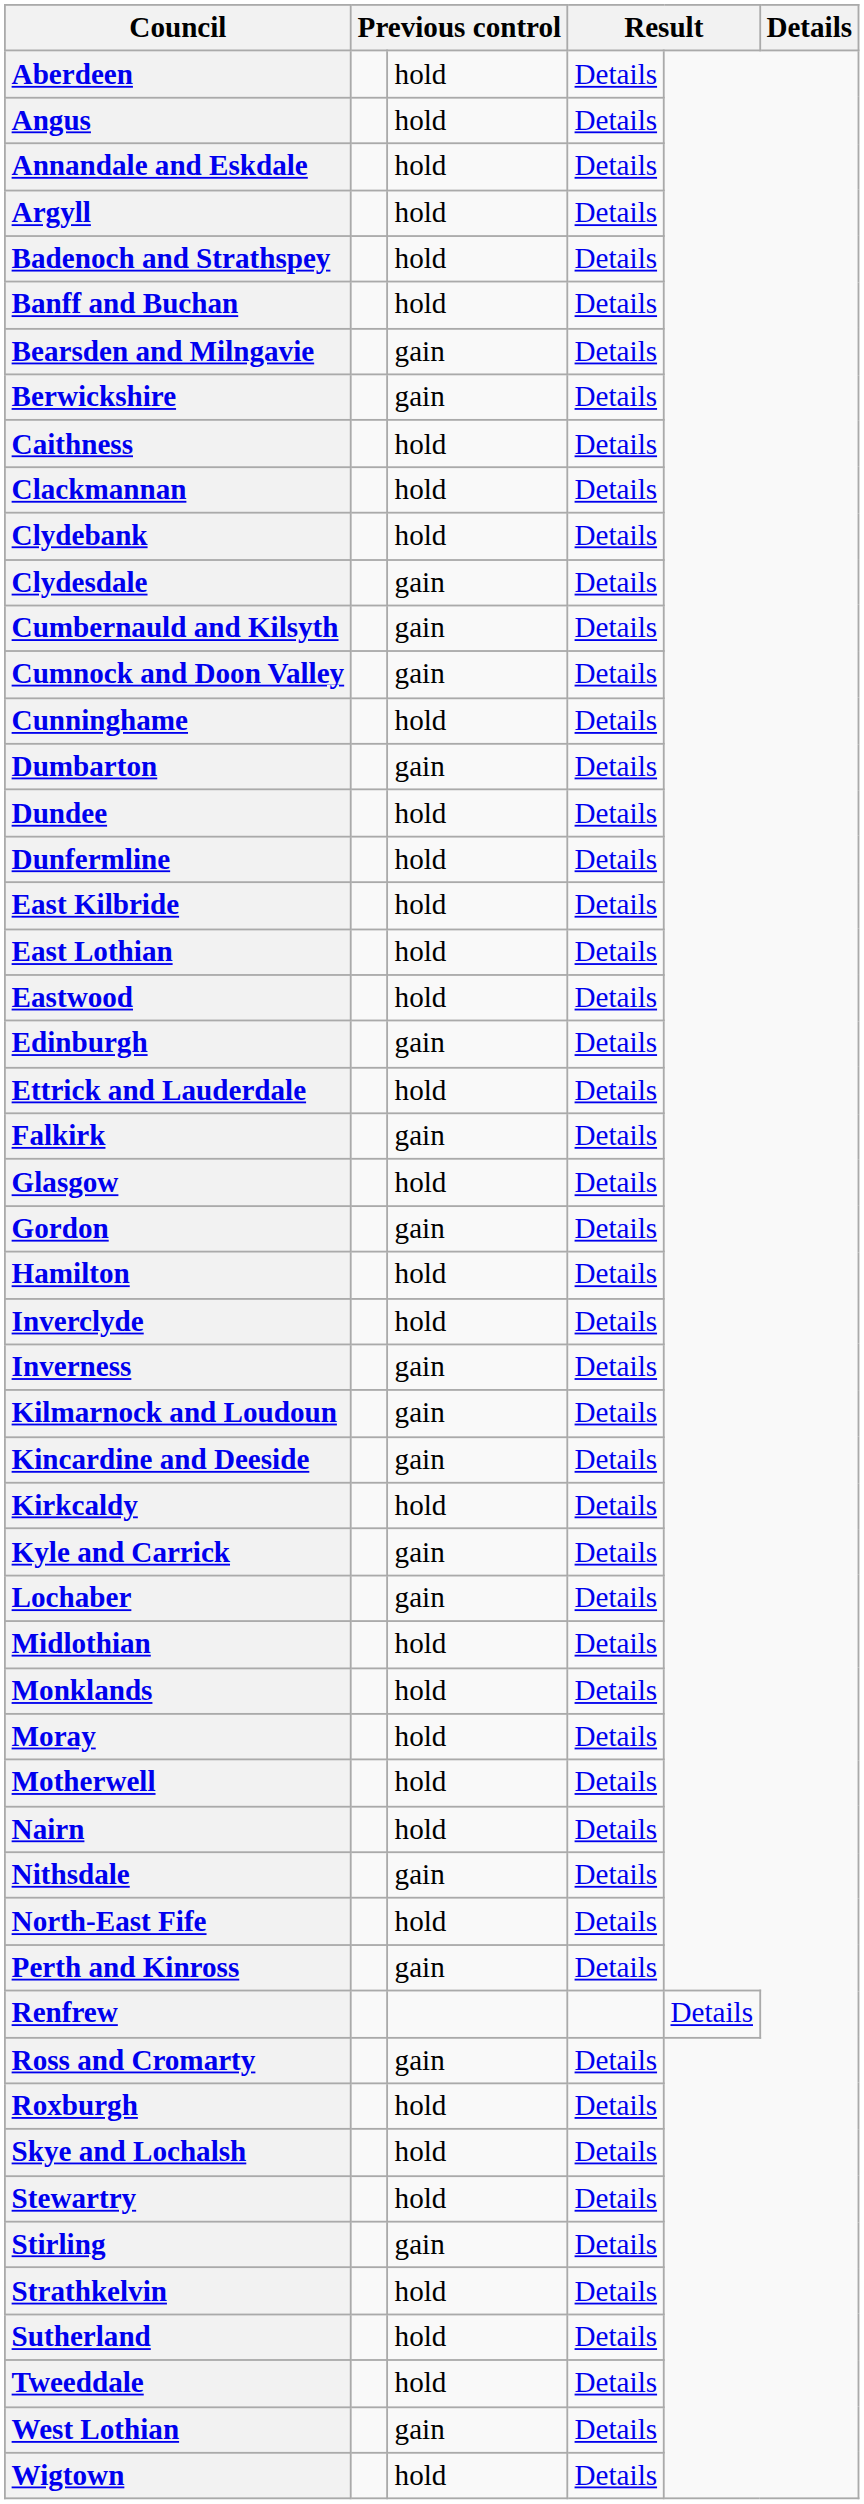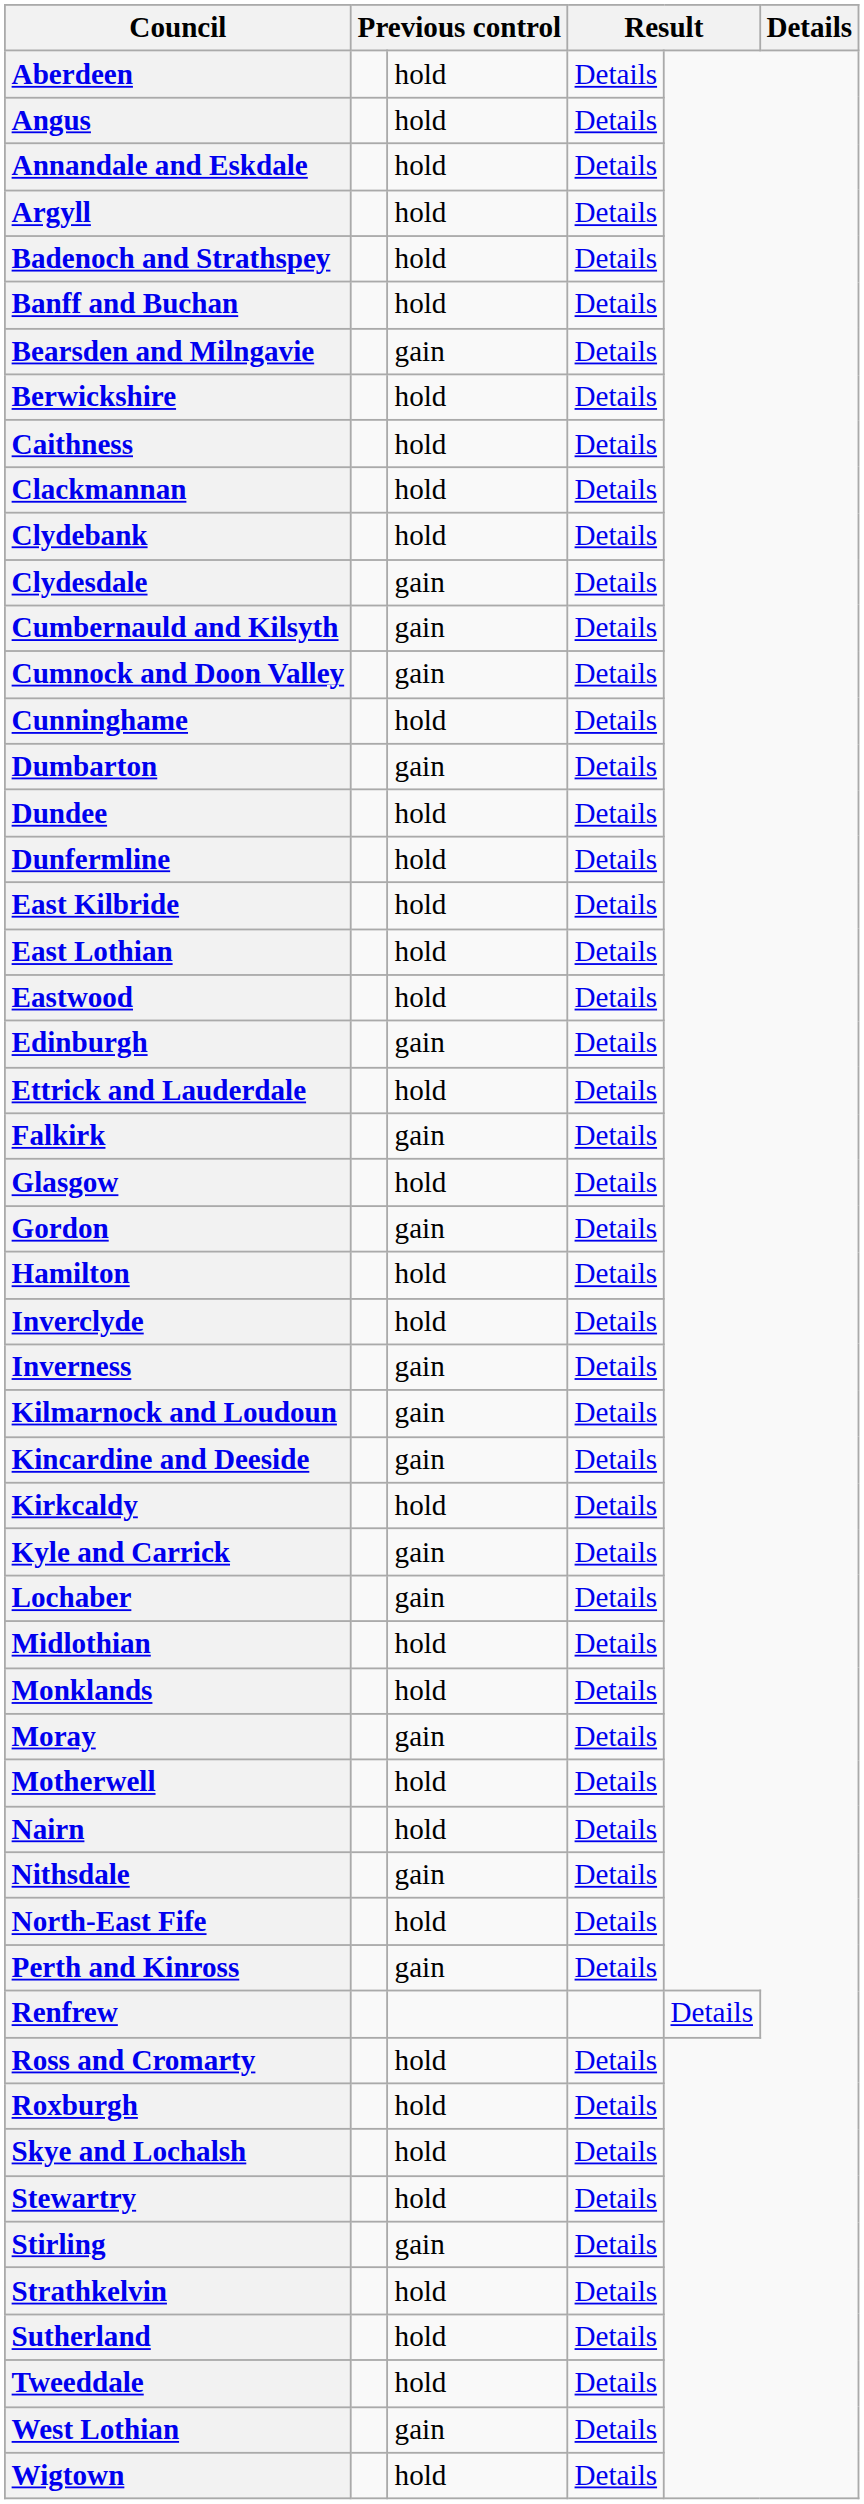 <table class="wikitable sortable" border="1">
 <tr>
 <th scope="col">Council</th>
 <th colspan=2>Previous control</th>
 <th colspan=2>Result</th>
 <th class="unsortable" scope="col">Details</th>
 </tr>
 <tr>
 <th scope="row" style="text-align: left;"><a href='#'>Aberdeen</a></th>
 <td></td>
 <td> hold</td>
 <td><a href='#'>Details</a></td>
 </tr>
 <tr>
 <th scope="row" style="text-align: left;"><a href='#'>Angus</a></th>
 <td></td>
 <td> hold</td>
 <td><a href='#'>Details</a></td>
 </tr>
 <tr>
 <th scope="row" style="text-align: left;"><a href='#'>Annandale and Eskdale</a></th>
 <td></td>
 <td> hold</td>
 <td><a href='#'>Details</a></td>
 </tr>
 <tr>
 <th scope="row" style="text-align: left;"><a href='#'>Argyll</a></th>
 <td></td>
 <td> hold</td>
 <td><a href='#'>Details</a></td>
 </tr>
 <tr>
 <th scope="row" style="text-align: left;"><a href='#'>Badenoch and Strathspey</a></th>
 <td></td>
 <td> hold</td>
 <td><a href='#'>Details</a></td>
 </tr>
 <tr>
 <th scope="row" style="text-align: left;"><a href='#'>Banff and Buchan</a></th>
 <td></td>
 <td> hold</td>
 <td><a href='#'>Details</a></td>
 </tr>
 <tr>
 <th scope="row" style="text-align: left;"><a href='#'>Bearsden and Milngavie</a></th>
 <td></td>
 <td> gain</td>
 <td><a href='#'>Details</a></td>
 </tr>
 <tr>
 <th scope="row" style="text-align: left;"><a href='#'>Berwickshire</a></th>
 <td></td>
-<td> gain</td>
+<td> hold</td>
 <td><a href='#'>Details</a></td>
 </tr>
 <tr>
 <th scope="row" style="text-align: left;"><a href='#'>Caithness</a></th>
 <td></td>
 <td> hold</td>
 <td><a href='#'>Details</a></td>
 </tr>
 <tr>
 <th scope="row" style="text-align: left;"><a href='#'>Clackmannan</a></th>
 <td></td>
 <td> hold</td>
 <td><a href='#'>Details</a></td>
 </tr>
 <tr>
 <th scope="row" style="text-align: left;"><a href='#'>Clydebank</a></th>
 <td></td>
 <td> hold</td>
 <td><a href='#'>Details</a></td>
 </tr>
 <tr>
 <th scope="row" style="text-align: left;"><a href='#'>Clydesdale</a></th>
 <td></td>
 <td> gain</td>
 <td><a href='#'>Details</a></td>
 </tr>
 <tr>
 <th scope="row" style="text-align: left;"><a href='#'>Cumbernauld and Kilsyth</a></th>
 <td></td>
 <td> gain</td>
 <td><a href='#'>Details</a></td>
 </tr>
 <tr>
 <th scope="row" style="text-align: left;"><a href='#'>Cumnock and Doon Valley</a></th>
 <td></td>
 <td> gain</td>
 <td><a href='#'>Details</a></td>
 </tr>
 <tr>
 <th scope="row" style="text-align: left;"><a href='#'>Cunninghame</a></th>
 <td></td>
 <td> hold</td>
 <td><a href='#'>Details</a></td>
 </tr>
 <tr>
 <th scope="row" style="text-align: left;"><a href='#'>Dumbarton</a></th>
 <td></td>
 <td> gain</td>
 <td><a href='#'>Details</a></td>
 </tr>
 <tr>
 <th scope="row" style="text-align: left;"><a href='#'>Dundee</a></th>
 <td></td>
 <td> hold</td>
 <td><a href='#'>Details</a></td>
 </tr>
 <tr>
 <th scope="row" style="text-align: left;"><a href='#'>Dunfermline</a></th>
 <td></td>
 <td> hold</td>
 <td><a href='#'>Details</a></td>
 </tr>
 <tr>
 <th scope="row" style="text-align: left;"><a href='#'>East Kilbride</a></th>
 <td></td>
 <td> hold</td>
 <td><a href='#'>Details</a></td>
 </tr>
 <tr>
 <th scope="row" style="text-align: left;"><a href='#'>East Lothian</a></th>
 <td></td>
 <td> hold</td>
 <td><a href='#'>Details</a></td>
 </tr>
 <tr>
 <th scope="row" style="text-align: left;"><a href='#'>Eastwood</a></th>
 <td></td>
 <td> hold</td>
 <td><a href='#'>Details</a></td>
 </tr>
 <tr>
 <th scope="row" style="text-align: left;"><a href='#'>Edinburgh</a></th>
 <td></td>
 <td> gain</td>
 <td><a href='#'>Details</a></td>
 </tr>
 <tr>
 <th scope="row" style="text-align: left;"><a href='#'>Ettrick and Lauderdale</a></th>
 <td></td>
 <td> hold</td>
 <td><a href='#'>Details</a></td>
 </tr>
 <tr>
 <th scope="row" style="text-align: left;"><a href='#'>Falkirk</a></th>
 <td></td>
 <td> gain</td>
 <td><a href='#'>Details</a></td>
 </tr>
 <tr>
 <th scope="row" style="text-align: left;"><a href='#'>Glasgow</a></th>
 <td></td>
 <td> hold</td>
 <td><a href='#'>Details</a></td>
 </tr>
 <tr>
 <th scope="row" style="text-align: left;"><a href='#'>Gordon</a></th>
 <td></td>
 <td> gain</td>
 <td><a href='#'>Details</a></td>
 </tr>
 <tr>
 <th scope="row" style="text-align: left;"><a href='#'>Hamilton</a></th>
 <td></td>
 <td> hold</td>
 <td><a href='#'>Details</a></td>
 </tr>
 <tr>
 <th scope="row" style="text-align: left;"><a href='#'>Inverclyde</a></th>
 <td></td>
 <td> hold</td>
 <td><a href='#'>Details</a></td>
 </tr>
 <tr>
 <th scope="row" style="text-align: left;"><a href='#'>Inverness</a></th>
 <td></td>
 <td> gain</td>
 <td><a href='#'>Details</a></td>
 </tr>
 <tr>
 <th scope="row" style="text-align: left;"><a href='#'>Kilmarnock and Loudoun</a></th>
 <td></td>
 <td> gain</td>
 <td><a href='#'>Details</a></td>
 </tr>
 <tr>
 <th scope="row" style="text-align: left;"><a href='#'>Kincardine and Deeside</a></th>
 <td></td>
 <td> gain</td>
 <td><a href='#'>Details</a></td>
 </tr>
 <tr>
 <th scope="row" style="text-align: left;"><a href='#'>Kirkcaldy</a></th>
 <td></td>
 <td> hold</td>
 <td><a href='#'>Details</a></td>
 </tr>
 <tr>
 <th scope="row" style="text-align: left;"><a href='#'>Kyle and Carrick</a></th>
 <td></td>
 <td> gain</td>
 <td><a href='#'>Details</a></td>
 </tr>
 <tr>
 <th scope="row" style="text-align: left;"><a href='#'>Lochaber</a></th>
 <td></td>
 <td> gain</td>
 <td><a href='#'>Details</a></td>
 </tr>
 <tr>
 <th scope="row" style="text-align: left;"><a href='#'>Midlothian</a></th>
 <td></td>
 <td> hold</td>
 <td><a href='#'>Details</a></td>
 </tr>
 <tr>
 <th scope="row" style="text-align: left;"><a href='#'>Monklands</a></th>
 <td></td>
 <td> hold</td>
 <td><a href='#'>Details</a></td>
 </tr>
 <tr>
 <th scope="row" style="text-align: left;"><a href='#'>Moray</a></th>
 <td></td>
-<td> hold</td>
+<td> gain</td>
 <td><a href='#'>Details</a></td>
 </tr>
 <tr>
 <th scope="row" style="text-align: left;"><a href='#'>Motherwell</a></th>
 <td></td>
 <td> hold</td>
 <td><a href='#'>Details</a></td>
 </tr>
 <tr>
 <th scope="row" style="text-align: left;"><a href='#'>Nairn</a></th>
 <td></td>
 <td> hold</td>
 <td><a href='#'>Details</a></td>
 </tr>
 <tr>
 <th scope="row" style="text-align: left;"><a href='#'>Nithsdale</a></th>
 <td></td>
 <td> gain</td>
 <td><a href='#'>Details</a></td>
 </tr>
 <tr>
 <th scope="row" style="text-align: left;"><a href='#'>North-East Fife</a></th>
 <td></td>
 <td> hold</td>
 <td><a href='#'>Details</a></td>
 </tr>
 <tr>
 <th scope="row" style="text-align: left;"><a href='#'>Perth and Kinross</a></th>
 <td></td>
 <td> gain</td>
 <td><a href='#'>Details</a></td>
 </tr>
 <tr>
 <th scope="row" style="text-align: left;"><a href='#'>Renfrew</a></th>
 <td></td>
 <td></td>
 <td></td>
 <td><a href='#'>Details</a></td>
 </tr>
 <tr>
 <th scope="row" style="text-align: left;"><a href='#'>Ross and Cromarty</a></th>
 <td></td>
-<td> gain</td>
+<td> hold</td>
 <td><a href='#'>Details</a></td>
 </tr>
 <tr>
 <th scope="row" style="text-align: left;"><a href='#'>Roxburgh</a></th>
 <td></td>
 <td> hold</td>
 <td><a href='#'>Details</a></td>
 </tr>
 <tr>
 <th scope="row" style="text-align: left;"><a href='#'>Skye and Lochalsh</a></th>
 <td></td>
 <td> hold</td>
 <td><a href='#'>Details</a></td>
 </tr>
 <tr>
 <th scope="row" style="text-align: left;"><a href='#'>Stewartry</a></th>
 <td></td>
 <td> hold</td>
 <td><a href='#'>Details</a></td>
 </tr>
 <tr>
 <th scope="row" style="text-align: left;"><a href='#'>Stirling</a></th>
 <td></td>
 <td> gain</td>
 <td><a href='#'>Details</a></td>
 </tr>
 <tr>
 <th scope="row" style="text-align: left;"><a href='#'>Strathkelvin</a></th>
 <td></td>
 <td> hold</td>
 <td><a href='#'>Details</a></td>
 </tr>
 <tr>
 <th scope="row" style="text-align: left;"><a href='#'>Sutherland</a></th>
 <td></td>
 <td> hold</td>
 <td><a href='#'>Details</a></td>
 </tr>
 <tr>
 <th scope="row" style="text-align: left;"><a href='#'>Tweeddale</a></th>
 <td></td>
 <td> hold</td>
 <td><a href='#'>Details</a></td>
 </tr>
 <tr>
 <th scope="row" style="text-align: left;"><a href='#'>West Lothian</a></th>
 <td></td>
 <td> gain</td>
 <td><a href='#'>Details</a></td>
 </tr>
 <tr>
 <th scope="row" style="text-align: left;"><a href='#'>Wigtown</a></th>
 <td></td>
 <td> hold</td>
 <td><a href='#'>Details</a></td>
 </tr>
 </table>
